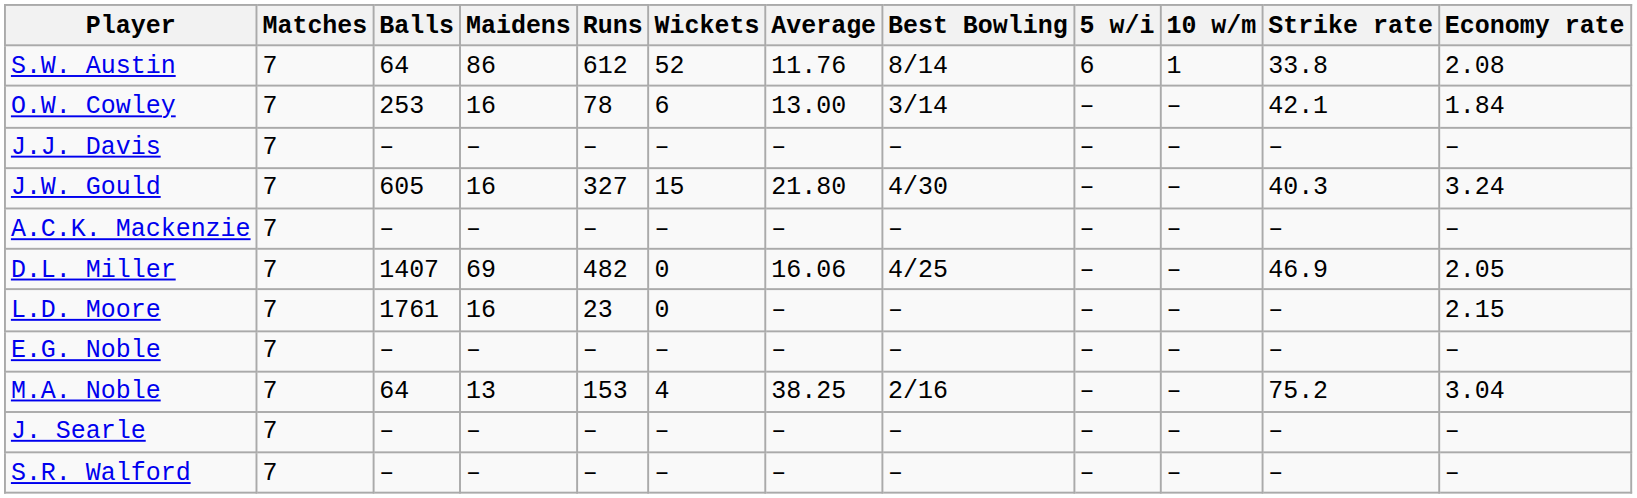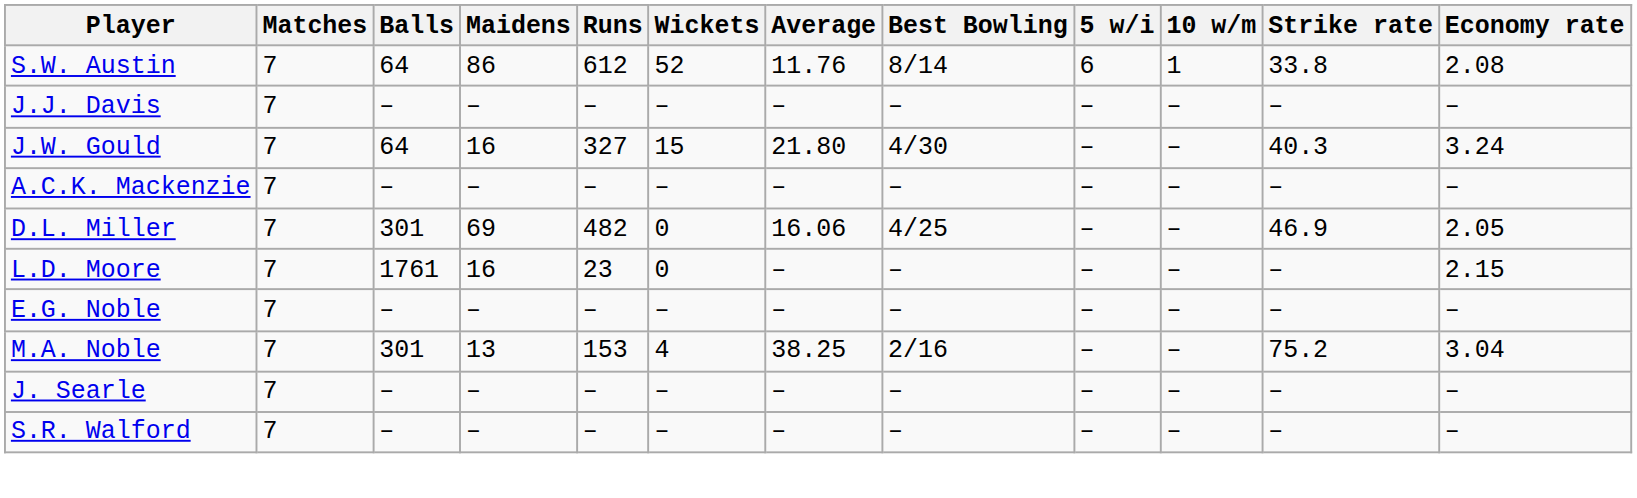 <table class="wikitable">
 <tr>
 <th>Player</th>
 <th>Matches</th>
 <th>Balls</th>
 <th>Maidens</th>
 <th>Runs</th>
 <th>Wickets</th>
 <th>Average</th>
 <th>Best Bowling</th>
 <th>5 w/i</th>
 <th>10 w/m</th>
 <th>Strike rate</th>
 <th>Economy rate</th>
 </tr>
 <tr>
 <td><a href='#'>S.W. Austin</a></td>
 <td>7</td>
 <td>64</td>
 <td>86</td>
 <td>612</td>
 <td>52</td>
 <td>11.76</td>
 <td>8/14</td>
 <td>6</td>
 <td>1</td>
 <td>33.8</td>
 <td>2.08</td>
 </tr>
 <tr>
-<td><a href='#'>O.W. Cowley</a></td>
-<td>7</td>
-<td>253</td>
-<td>16</td>
-<td>78</td>
-<td>6</td>
-<td>13.00</td>
-<td>3/14</td>
-<td>–</td>
-<td>–</td>
-<td>42.1</td>
-<td>1.84</td>
-</tr>
-<tr>
 <td><a href='#'>J.J. Davis</a></td>
 <td>7</td>
 <td>–</td>
 <td>–</td>
 <td>–</td>
 <td>–</td>
 <td>–</td>
 <td>–</td>
 <td>–</td>
 <td>–</td>
 <td>–</td>
 <td>–</td>
 </tr>
 <tr>
 <td><a href='#'>J.W. Gould</a></td>
 <td>7</td>
-<td>605</td>
+<td>64</td>
 <td>16</td>
 <td>327</td>
 <td>15</td>
 <td>21.80</td>
 <td>4/30</td>
 <td>–</td>
 <td>–</td>
 <td>40.3</td>
 <td>3.24</td>
 </tr>
 <tr>
 <td><a href='#'>A.C.K. Mackenzie</a></td>
 <td>7</td>
 <td>–</td>
 <td>–</td>
 <td>–</td>
 <td>–</td>
 <td>–</td>
 <td>–</td>
 <td>–</td>
 <td>–</td>
 <td>–</td>
 <td>–</td>
 </tr>
 <tr>
 <td><a href='#'>D.L. Miller</a></td>
 <td>7</td>
-<td>1407</td>
+<td>301</td>
 <td>69</td>
 <td>482</td>
 <td>0</td>
 <td>16.06</td>
 <td>4/25</td>
 <td>–</td>
 <td>–</td>
 <td>46.9</td>
 <td>2.05</td>
 </tr>
 <tr>
 <td><a href='#'>L.D. Moore</a></td>
 <td>7</td>
 <td>1761</td>
 <td>16</td>
 <td>23</td>
 <td>0</td>
 <td>–</td>
 <td>–</td>
 <td>–</td>
 <td>–</td>
 <td>–</td>
 <td>2.15</td>
 </tr>
 <tr>
 <td><a href='#'>E.G. Noble</a></td>
 <td>7</td>
 <td>–</td>
 <td>–</td>
 <td>–</td>
 <td>–</td>
 <td>–</td>
 <td>–</td>
 <td>–</td>
 <td>–</td>
 <td>–</td>
 <td>–</td>
 </tr>
 <tr>
 <td><a href='#'>M.A. Noble</a></td>
 <td>7</td>
-<td>64</td>
+<td>301</td>
 <td>13</td>
 <td>153</td>
 <td>4</td>
 <td>38.25</td>
 <td>2/16</td>
 <td>–</td>
 <td>–</td>
 <td>75.2</td>
 <td>3.04</td>
 </tr>
 <tr>
 <td><a href='#'>J. Searle</a></td>
 <td>7</td>
 <td>–</td>
 <td>–</td>
 <td>–</td>
 <td>–</td>
 <td>–</td>
 <td>–</td>
 <td>–</td>
 <td>–</td>
 <td>–</td>
 <td>–</td>
 </tr>
 <tr>
 <td><a href='#'>S.R. Walford</a></td>
 <td>7</td>
 <td>–</td>
 <td>–</td>
 <td>–</td>
 <td>–</td>
 <td>–</td>
 <td>–</td>
 <td>–</td>
 <td>–</td>
 <td>–</td>
 <td>–</td>
 </tr>
 </table>
